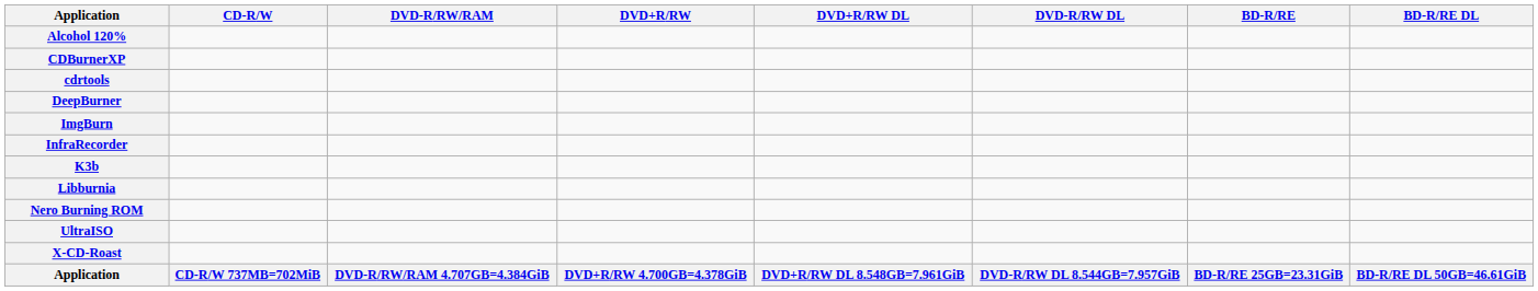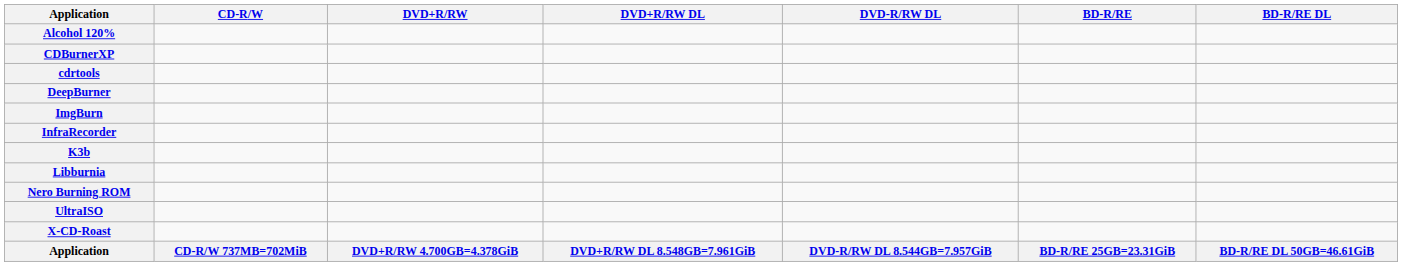 <table class="wikitable sortable" style="font-size: 85%; text-align: center; width: 100%;">
 <tr>
 <th style="width: 12em">Application</th>
 <th><a href='#'>CD-R</a><a href='#'>/W</a></th>
-<th><a href='#'>DVD-R</a><a href='#'>/RW</a><a href='#'>/RAM</a></th>
 <th><a href='#'>DVD+R</a><a href='#'>/RW</a></th>
 <th><a href='#'>DVD+R</a><a href='#'>/RW DL</a></th>
 <th><a href='#'>DVD-R</a><a href='#'>/RW DL</a></th>
 <th><a href='#'>BD-R/RE</a></th>
 <th><a href='#'>BD-R/RE DL</a></th>
 </tr>
 <tr>
 <th><a href='#'>Alcohol 120%</a></th>
-<td></td>
 <td></td>
 <td></td>
 <td></td>
 <td></td>
 <td></td>
 <td></td>
 </tr>
 <tr>
 <th><a href='#'>CDBurnerXP</a></th>
 <td></td>
 <td></td>
 <td></td>
 <td></td>
 <td></td>
 <td></td>
-<td></td>
 </tr>
 <tr>
 <th><a href='#'>cdrtools</a></th>
-<td></td>
 <td></td>
 <td></td>
 <td></td>
 <td></td>
 <td></td>
 <td></td>
 </tr>
 <tr>
 <th><a href='#'>DeepBurner</a></th>
 <td></td>
 <td></td>
 <td></td>
 <td></td>
 <td></td>
 <td></td>
-<td></td>
 </tr>
 <tr>
 <th><a href='#'>ImgBurn</a></th>
-<td></td>
 <td></td>
 <td></td>
 <td></td>
 <td></td>
 <td></td>
 <td></td>
 </tr>
 <tr>
 <th><a href='#'>InfraRecorder</a></th>
 <td></td>
 <td></td>
 <td></td>
 <td></td>
 <td></td>
 <td></td>
-<td></td>
 </tr>
 <tr>
 <th><a href='#'>K3b</a></th>
-<td></td>
 <td></td>
 <td></td>
 <td></td>
 <td></td>
 <td></td>
 <td></td>
 </tr>
 <tr>
 <th><a href='#'>Libburnia</a></th>
 <td></td>
 <td></td>
 <td></td>
 <td></td>
 <td></td>
 <td></td>
-<td></td>
 </tr>
 <tr>
 <th><a href='#'>Nero Burning ROM</a></th>
-<td></td>
 <td></td>
 <td></td>
 <td></td>
 <td></td>
 <td></td>
 <td></td>
 </tr>
 <tr>
 <th><a href='#'>UltraISO</a></th>
 <td></td>
 <td></td>
 <td></td>
 <td></td>
 <td></td>
 <td></td>
-<td></td>
 </tr>
 <tr>
 <th><a href='#'>X-CD-Roast</a></th>
-<td></td>
 <td></td>
 <td></td>
 <td></td>
 <td></td>
 <td></td>
 <td></td>
 </tr>
 <tr class="sortbottom">
 <th>Application</th>
 <th><a href='#'>CD-R</a><a href='#'>/W 737MB=702MiB</a></th>
-<th><a href='#'>DVD-R</a><a href='#'>/RW</a><a href='#'>/RAM 4.707GB=4.384GiB</a></th>
 <th><a href='#'>DVD+R</a><a href='#'>/RW 4.700GB=4.378GiB</a></th>
 <th><a href='#'>DVD+R</a><a href='#'>/RW DL 8.548GB=7.961GiB</a></th>
 <th><a href='#'>DVD-R</a><a href='#'>/RW DL 8.544GB=7.957GiB</a></th>
 <th><a href='#'>BD-R/RE 25GB=23.31GiB</a></th>
 <th><a href='#'>BD-R/RE DL 50GB=46.61GiB</a></th>
 </tr>
 </table>
